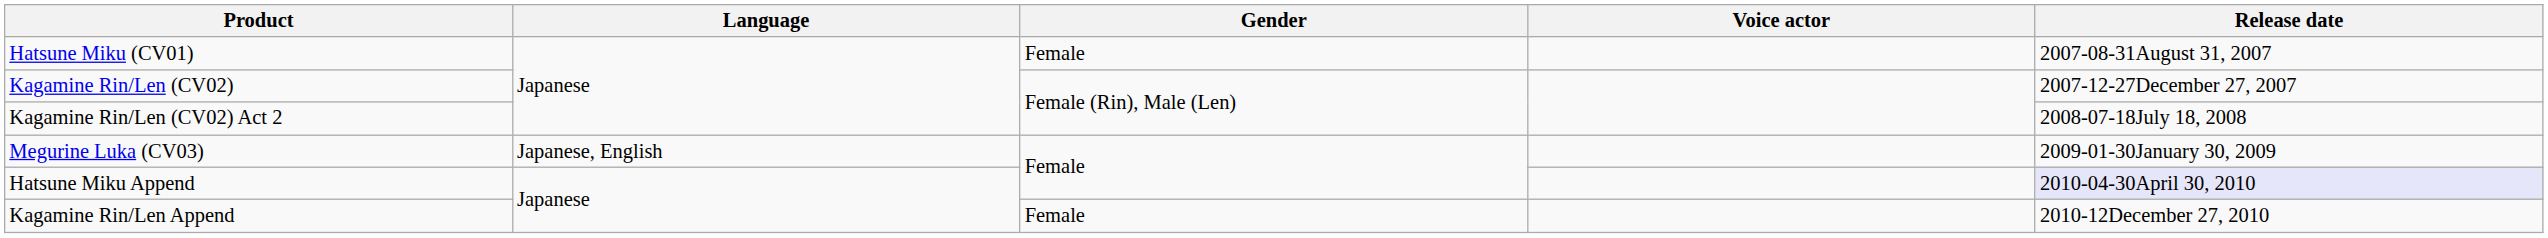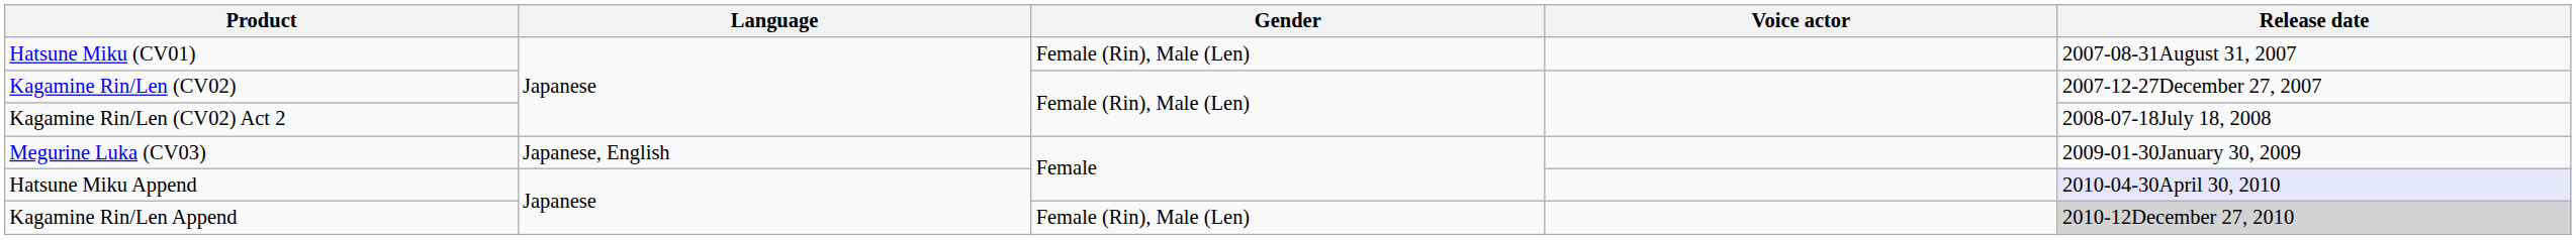 <table class="wikitable sortable" style="text-align:left; width:100%">
 <tr>
 <th width="5%">Product</th>
 <th width="5%">Language</th>
 <th width="5%">Gender</th>
 <th width="5%">Voice actor</th>
 <th width="5%">Release date</th>
 </tr>
 <tr>
 <td><a href='#'>Hatsune Miku</a> (CV01)</td>
 <td rowspan="3">Japanese</td>
-<td>Female</td>
+<td>Female (Rin), Male (Len)</td>
 <td></td>
 <td><span>2007-08-31</span>August 31, 2007</td>
 </tr>
 <tr>
 <td><a href='#'>Kagamine Rin/Len</a> (CV02)</td>
 <td rowspan="2">Female (Rin), Male (Len)</td>
 <td rowspan="2"></td>
 <td><span>2007-12-27</span>December 27, 2007</td>
 </tr>
 <tr>
 <td>Kagamine Rin/Len (CV02) Act 2</td>
 <td><span>2008-07-18</span>July 18, 2008</td>
 </tr>
 <tr>
 <td><a href='#'>Megurine Luka</a> (CV03)</td>
 <td>Japanese, English</td>
 <td rowspan="2">Female</td>
 <td></td>
 <td><span>2009-01-30</span>January 30, 2009</td>
 </tr>
 <tr>
 <td>Hatsune Miku Append</td>
 <td rowspan="2">Japanese</td>
 <td></td>
 <td style="background: lavender;"><span>2010-04-30</span>April 30, 2010</td>
 </tr>
 <tr>
 <td>Kagamine Rin/Len Append</td>
-<td>Female</td>
+<td>Female (Rin), Male (Len)</td>
 <td></td>
-<td><span>2010-12</span>December 27, 2010</td>
+<td style="background: lightgrey;"><span>2010-12</span>December 27, 2010</td>
 </tr>
 </table>
